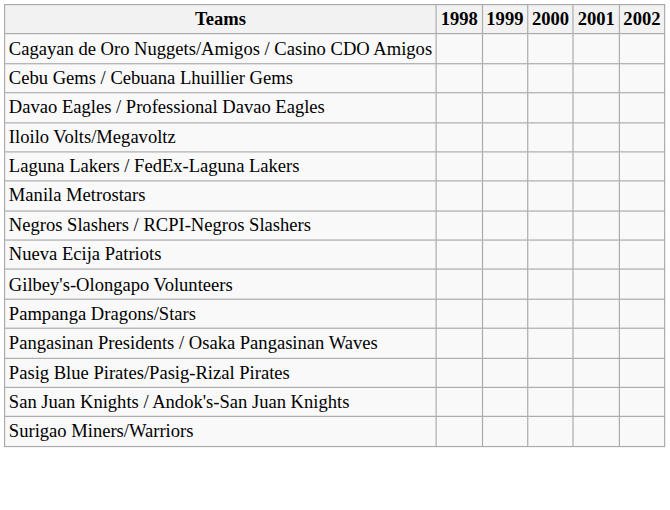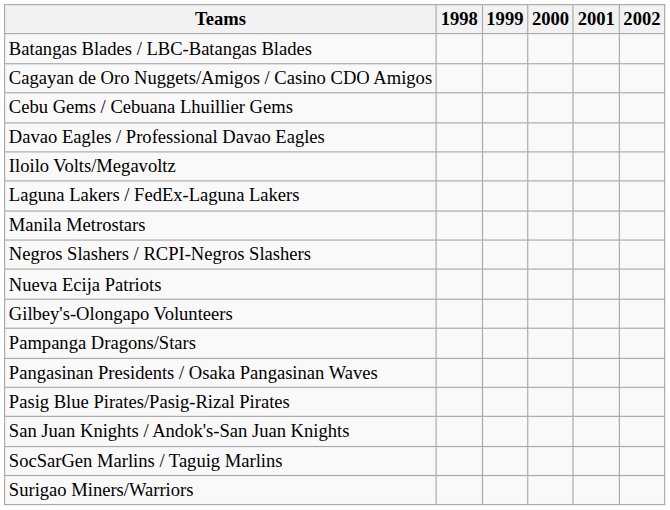 <table class="wikitable">
 <tr>
 <th>Teams</th>
 <th>1998</th>
 <th>1999</th>
 <th>2000</th>
 <th>2001</th>
 <th>2002</th>
+</tr>
+<tr>
+<td>Batangas Blades / LBC-Batangas Blades</td>
+<td style="text-align:center;"></td>
+<td style="text-align:center;"></td>
+<td style="text-align:center;"></td>
+<td style="text-align:center;"></td>
+<td style="text-align:center;"></td>
 </tr>
 <tr>
 <td>Cagayan de Oro Nuggets/Amigos / Casino CDO Amigos</td>
 <td style="text-align:center;"></td>
 <td style="text-align:center;"></td>
 <td style="text-align:center;"></td>
 <td style="text-align:center;"></td>
 <td style="text-align:center;"></td>
 </tr>
 <tr>
 <td>Cebu Gems / Cebuana Lhuillier Gems</td>
 <td style="text-align:center;"></td>
 <td style="text-align:center;"></td>
 <td style="text-align:center;"></td>
 <td style="text-align:center;"></td>
 <td style="text-align:center;"></td>
 </tr>
 <tr>
 <td>Davao Eagles / Professional Davao Eagles</td>
 <td style="text-align:center;"></td>
 <td style="text-align:center;"></td>
 <td style="text-align:center;"></td>
 <td style="text-align:center;"></td>
 <td style="text-align:center;"></td>
 </tr>
 <tr>
 <td>Iloilo Volts/Megavoltz</td>
 <td style="text-align:center;"></td>
 <td style="text-align:center;"></td>
 <td style="text-align:center;"></td>
 <td style="text-align:center;"></td>
 <td style="text-align:center;"></td>
 </tr>
 <tr>
 <td>Laguna Lakers / FedEx-Laguna Lakers</td>
 <td style="text-align:center;"></td>
 <td style="text-align:center;"></td>
 <td style="text-align:center;"></td>
 <td style="text-align:center;"></td>
 <td style="text-align:center;"></td>
 </tr>
 <tr>
 <td>Manila Metrostars</td>
 <td style="text-align:center;"></td>
 <td style="text-align:center;"></td>
 <td style="text-align:center;"></td>
 <td style="text-align:center;"></td>
 <td style="text-align:center;"></td>
 </tr>
 <tr>
 <td>Negros Slashers / RCPI-Negros Slashers</td>
 <td style="text-align:center;"></td>
 <td style="text-align:center;"></td>
 <td style="text-align:center;"></td>
 <td style="text-align:center;"></td>
 <td style="text-align:center;"></td>
 </tr>
 <tr>
 <td>Nueva Ecija Patriots</td>
 <td style="text-align:center;"></td>
 <td style="text-align:center;"></td>
 <td style="text-align:center;"></td>
 <td style="text-align:center;"></td>
 <td style="text-align:center;"></td>
 </tr>
 <tr>
 <td>Gilbey's-Olongapo Volunteers</td>
 <td style="text-align:center;"></td>
 <td style="text-align:center;"></td>
 <td style="text-align:center;"></td>
 <td style="text-align:center;"></td>
 <td style="text-align:center;"></td>
 </tr>
 <tr>
 <td>Pampanga Dragons/Stars</td>
 <td style="text-align:center;"></td>
 <td style="text-align:center;"></td>
 <td style="text-align:center;"></td>
 <td style="text-align:center;"></td>
 <td style="text-align:center;"></td>
 </tr>
 <tr>
 <td>Pangasinan Presidents / Osaka Pangasinan Waves</td>
 <td style="text-align:center;"></td>
 <td style="text-align:center;"></td>
 <td style="text-align:center;"></td>
 <td style="text-align:center;"></td>
 <td style="text-align:center;"></td>
 </tr>
 <tr>
 <td>Pasig Blue Pirates/Pasig-Rizal Pirates</td>
 <td style="text-align:center;"></td>
 <td style="text-align:center;"></td>
 <td style="text-align:center;"></td>
 <td style="text-align:center;"></td>
 <td style="text-align:center;"></td>
 </tr>
 <tr>
 <td>San Juan Knights / Andok's-San Juan Knights</td>
 <td style="text-align:center;"></td>
 <td style="text-align:center;"></td>
 <td style="text-align:center;"></td>
 <td style="text-align:center;"></td>
 <td style="text-align:center;"></td>
 </tr>
 <tr>
+<td>SocSarGen Marlins / Taguig Marlins</td>
+<td style="text-align:center;"></td>
+<td style="text-align:center;"></td>
+<td style="text-align:center;"></td>
+<td style="text-align:center;"></td>
+<td style="text-align:center;"></td>
+</tr>
+<tr>
 <td>Surigao Miners/Warriors</td>
 <td style="text-align:center;"></td>
 <td style="text-align:center;"></td>
 <td style="text-align:center;"></td>
 <td style="text-align:center;"></td>
 <td style="text-align:center;"></td>
 </tr>
 </table>
